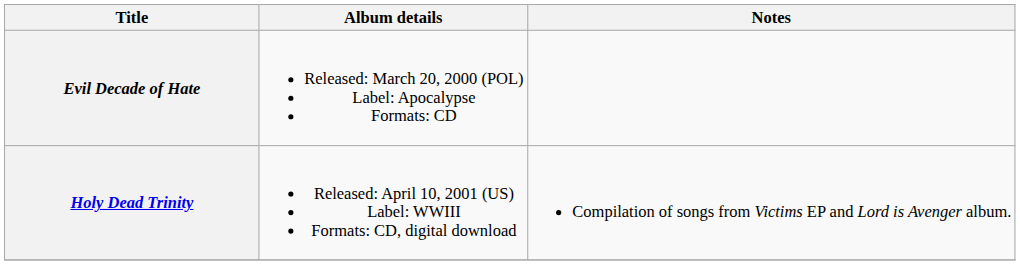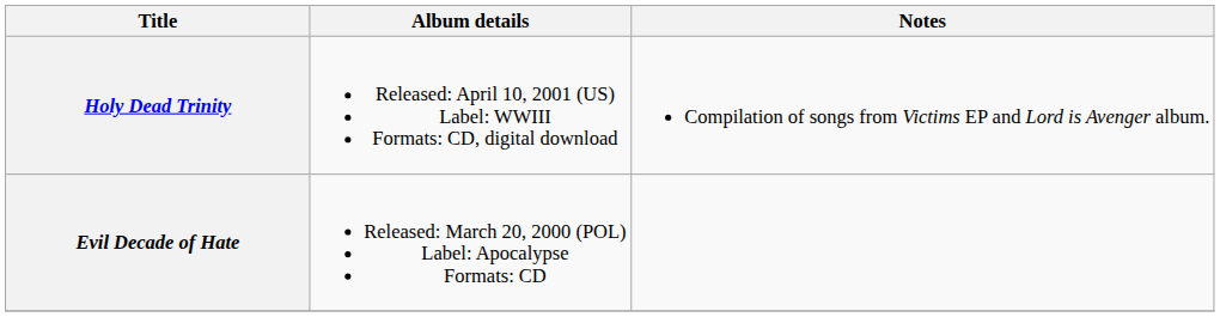 <table class="wikitable plainrowheaders" style="text-align:center;">
 <tr>
 <th scope="col" style="width:15em;">Title</th>
 <th scope="col">Album details</th>
 <th scope="col">Notes</th>
 </tr>
 <tr>
+<th scope="row"><em><a href='#'>Holy Dead Trinity</a></em></th>
+<td><br><ul><li>Released: April 10, 2001 (US)</li><li>Label: WWIII</li><li>Formats: CD, digital download</li></ul></td>
+<td><br><ul><li>Compilation of songs from <em>Victims</em> EP and <em>Lord is Avenger</em> album.</li></ul></td>
+</tr>
+<tr>
 <th scope="row"><em>Evil Decade of Hate</em></th>
 <td><br><ul><li>Released: March 20, 2000 (POL)</li><li>Label: Apocalypse</li><li>Formats: CD</li></ul></td>
 <td></td>
 </tr>
 <tr>
-<th scope="row"><em><a href='#'>Holy Dead Trinity</a></em></th>
-<td><br><ul><li>Released: April 10, 2001 (US)</li><li>Label: WWIII</li><li>Formats: CD, digital download</li></ul></td>
-<td><br><ul><li>Compilation of songs from <em>Victims</em> EP and <em>Lord is Avenger</em> album.</li></ul></td>
-</tr>
-<tr>
 </tr>
 </table>
